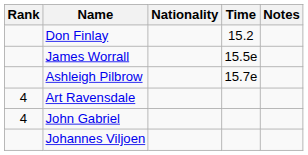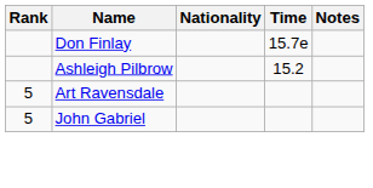 <table class="wikitable sortable" style=" text-align:center">
 <tr>
 <th>Rank</th>
 <th>Name</th>
 <th>Nationality</th>
 <th>Time</th>
 <th>Notes</th>
 </tr>
 <tr>
 <td></td>
 <td align=left><a href='#'>Don Finlay</a></td>
 <td align=left></td>
-<td>15.2</td>
-<td></td>
-</tr>
-<tr>
-<td></td>
-<td align=left><a href='#'>James Worrall</a></td>
-<td align=left></td>
-<td>15.5e</td>
+<td>15.7e</td>
 <td></td>
 </tr>
 <tr>
 <td></td>
 <td align=left><a href='#'>Ashleigh Pilbrow</a></td>
 <td align=left></td>
-<td>15.7e</td>
+<td>15.2</td>
 <td></td>
 </tr>
 <tr>
-<td>4</td>
+<td>5</td>
 <td align=left><a href='#'>Art Ravensdale</a></td>
 <td align=left></td>
 <td></td>
 <td></td>
 </tr>
 <tr>
-<td>4</td>
+<td>5</td>
 <td align=left><a href='#'>John Gabriel</a></td>
 <td align=left></td>
 <td></td>
 <td></td>
 </tr>
-<tr>
-<td></td>
-<td align=left><a href='#'>Johannes Viljoen</a></td>
-<td align=left></td>
-<td></td>
-<td></td>
-</tr>
 </table>
